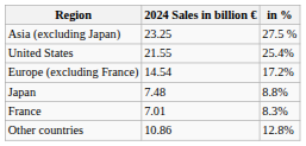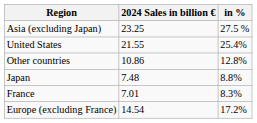 <table class="wikitable">
 <tr>
 <th>Region</th>
 <th>2024 Sales in billion €</th>
 <th>in %</th>
 </tr>
 <tr>
 <td>Asia (excluding Japan)</td>
 <td>23.25</td>
 <td>27.5 %</td>
 </tr>
 <tr>
 <td>United States</td>
 <td>21.55</td>
 <td>25.4%</td>
 </tr>
 <tr>
-<td>Europe (excluding France)</td>
-<td>14.54</td>
-<td>17.2%</td>
+<td>Other countries</td>
+<td>10.86</td>
+<td>12.8%</td>
 </tr>
 <tr>
 <td>Japan</td>
 <td>7.48</td>
 <td>8.8%</td>
 </tr>
 <tr>
 <td>France</td>
 <td>7.01</td>
 <td>8.3%</td>
 </tr>
 <tr>
-<td>Other countries</td>
-<td>10.86</td>
-<td>12.8%</td>
+<td>Europe (excluding France)</td>
+<td>14.54</td>
+<td>17.2%</td>
 </tr>
 </table>
